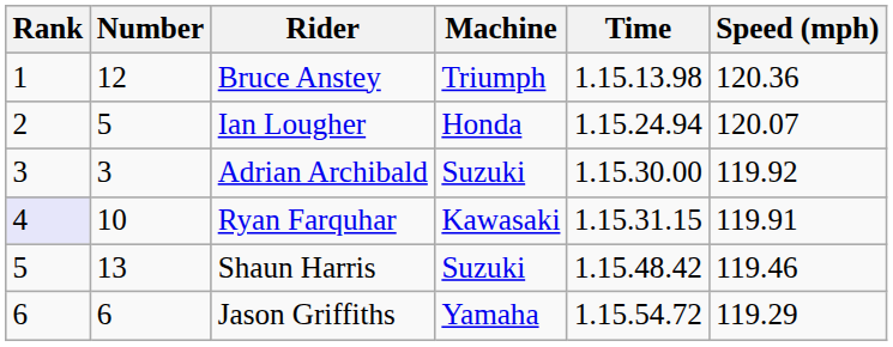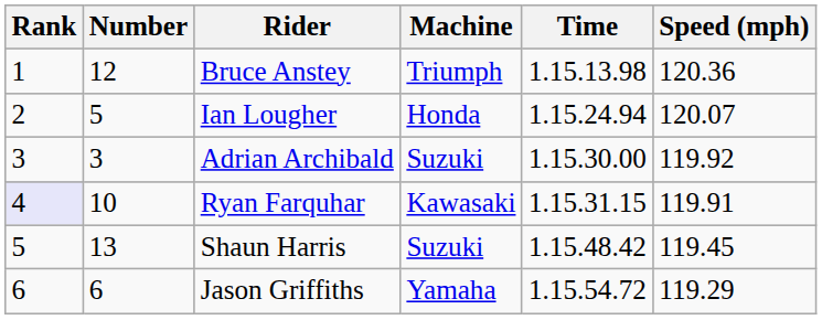 <table class="wikitable">
 <tr>
 <th>Rank</th>
 <th>Number</th>
 <th>Rider</th>
 <th>Machine</th>
 <th>Time</th>
 <th>Speed (mph)</th>
 </tr>
 <tr>
 <td>1</td>
 <td>12</td>
 <td> <a href='#'>Bruce Anstey</a></td>
 <td><a href='#'>Triumph</a></td>
 <td>1.15.13.98</td>
 <td>120.36</td>
 </tr>
 <tr>
 <td>2</td>
 <td>5</td>
 <td> <a href='#'>Ian Lougher</a></td>
 <td><a href='#'>Honda</a></td>
 <td>1.15.24.94</td>
 <td>120.07</td>
 </tr>
 <tr>
 <td>3</td>
 <td>3</td>
 <td> <a href='#'>Adrian Archibald</a></td>
 <td><a href='#'>Suzuki</a></td>
 <td>1.15.30.00</td>
 <td>119.92</td>
 </tr>
 <tr>
 <td style="background: lavender;">4</td>
 <td>10</td>
 <td> <a href='#'>Ryan Farquhar</a></td>
 <td><a href='#'>Kawasaki</a></td>
 <td>1.15.31.15</td>
 <td>119.91</td>
 </tr>
 <tr>
 <td>5</td>
 <td>13</td>
 <td> Shaun Harris</td>
 <td><a href='#'>Suzuki</a></td>
 <td>1.15.48.42</td>
-<td>119.46</td>
+<td>119.45</td>
 </tr>
 <tr>
 <td>6</td>
 <td>6</td>
 <td> Jason Griffiths</td>
 <td><a href='#'>Yamaha</a></td>
 <td>1.15.54.72</td>
 <td>119.29</td>
 </tr>
 </table>
